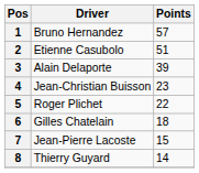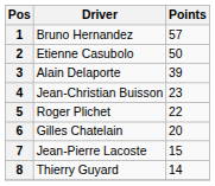 <table class="wikitable" style="font-size: 90%">
 <tr>
 <th>Pos</th>
 <th>Driver</th>
 <th>Points</th>
 </tr>
 <tr>
 <th>1</th>
 <td>Bruno Hernandez</td>
 <td>57</td>
 </tr>
 <tr>
 <th>2</th>
 <td>Etienne Casubolo</td>
-<td>51</td>
+<td>50</td>
 </tr>
 <tr>
 <th>3</th>
 <td>Alain Delaporte</td>
 <td>39</td>
 </tr>
 <tr>
 <th>4</th>
 <td>Jean-Christian Buisson</td>
 <td>23</td>
 </tr>
 <tr>
 <th>5</th>
 <td>Roger Plichet</td>
 <td>22</td>
 </tr>
 <tr>
 <th>6</th>
 <td>Gilles Chatelain</td>
-<td>18</td>
+<td>20</td>
 </tr>
 <tr>
 <th>7</th>
 <td>Jean-Pierre Lacoste</td>
 <td>15</td>
 </tr>
 <tr>
 <th>8</th>
 <td>Thierry Guyard</td>
 <td>14</td>
 </tr>
 <tr>
 </tr>
 </table>
